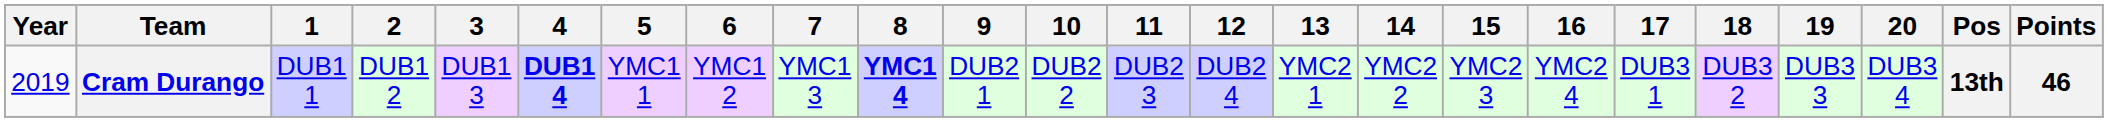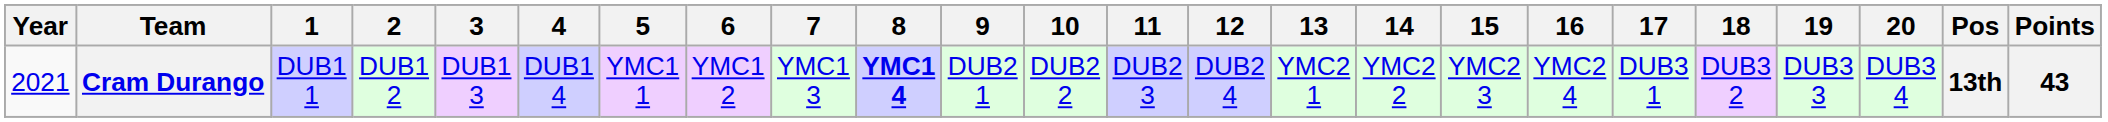 <table class="wikitable" style="text-align:center; font-size:85%">
 <tr>
 <th>Year</th>
 <th>Team</th>
 <th>1</th>
 <th>2</th>
 <th>3</th>
 <th>4</th>
 <th>5</th>
 <th>6</th>
 <th>7</th>
 <th>8</th>
 <th>9</th>
 <th>10</th>
 <th>11</th>
 <th>12</th>
 <th>13</th>
 <th>14</th>
 <th>15</th>
 <th>16</th>
 <th>17</th>
 <th>18</th>
 <th>19</th>
 <th>20</th>
 <th>Pos</th>
 <th>Points</th>
 </tr>
 <tr>
-<td><a href='#'>2019</a></td>
+<td><a href='#'>2021</a></td>
 <th nowrap><a href='#'>Cram Durango</a></th>
 <td style="background:#CFCFFF;"><a href='#'>DUB1<br>1</a><br></td>
 <td style="background:#DFFFDF;"><a href='#'>DUB1<br>2</a><br></td>
 <td style="background:#EFCFFF;"><a href='#'>DUB1<br>3</a><br></td>
-<td style="background:#CFCFFF;"><strong><a href='#'>DUB1<br>4</a><br></strong></td>
+<td style="background:#CFCFFF;"><a href='#'>DUB1<br>4</a><br></td>
 <td style="background:#EFCFFF;"><a href='#'>YMC1<br>1</a><br></td>
 <td style="background:#EFCFFF;"><a href='#'>YMC1<br>2</a><br></td>
 <td style="background:#DFFFDF;"><a href='#'>YMC1<br>3</a><br></td>
 <td style="background:#CFCFFF;"><strong><a href='#'>YMC1<br>4</a><br></strong></td>
 <td style="background:#DFFFDF;"><a href='#'>DUB2<br>1</a><br></td>
 <td style="background:#DFFFDF;"><a href='#'>DUB2<br>2</a><br></td>
 <td style="background:#CFCFFF;"><a href='#'>DUB2<br>3</a><br></td>
 <td style="background:#CFCFFF;"><a href='#'>DUB2<br>4</a><br></td>
 <td style="background:#DFFFDF;"><a href='#'>YMC2<br>1</a><br></td>
 <td style="background:#DFFFDF;"><a href='#'>YMC2<br>2</a><br></td>
 <td style="background:#DFFFDF;"><a href='#'>YMC2<br>3</a><br></td>
 <td style="background:#DFFFDF;"><a href='#'>YMC2<br>4</a><br></td>
 <td style="background:#DFFFDF;"><a href='#'>DUB3<br>1</a><br></td>
 <td style="background:#EFCFFF;"><a href='#'>DUB3<br>2</a><br></td>
 <td style="background:#DFFFDF;"><a href='#'>DUB3<br>3</a><br></td>
 <td style="background:#DFFFDF;"><a href='#'>DUB3<br>4</a><br></td>
 <th>13th</th>
-<th>46</th>
+<th>43</th>
 </tr>
 </table>
